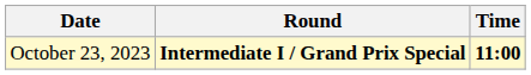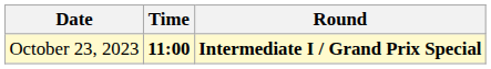 <table class="wikitable">
 <tr>
 <th>Date</th>
+<th>Time</th>
 <th>Round</th>
-<th>Time</th>
 </tr>
 <tr style=background:lemonchiffon>
 <td>October 23, 2023</td>
+<td><strong>11:00</strong></td>
 <td><strong>Intermediate I / Grand Prix Special</strong></td>
-<td><strong>11:00</strong></td>
 </tr>
 </table>
